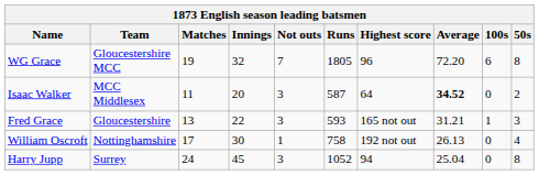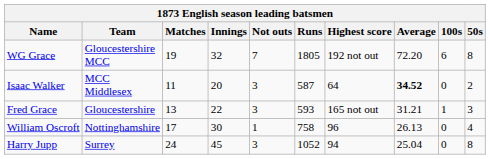 <table class="wikitable">
 <tr>
 <th bgcolor="#efefef" colspan="10">1873 English season leading batsmen</th>
 </tr>
 <tr bgcolor="#efefef">
 <th>Name</th>
 <th>Team</th>
 <th>Matches</th>
 <th>Innings</th>
 <th>Not outs</th>
 <th>Runs</th>
 <th>Highest score</th>
 <th>Average</th>
 <th>100s</th>
 <th>50s</th>
 </tr>
 <tr>
 <td><a href='#'>WG Grace</a></td>
 <td><a href='#'>Gloucestershire</a><br><a href='#'>MCC</a></td>
 <td>19</td>
 <td>32</td>
 <td>7</td>
 <td>1805</td>
-<td>96</td>
+<td>192 not out</td>
 <td>72.20</td>
 <td>6</td>
 <td>8</td>
 </tr>
 <tr>
 <td><a href='#'>Isaac Walker</a></td>
 <td><a href='#'>MCC</a><br><a href='#'>Middlesex</a></td>
 <td>11</td>
 <td>20</td>
 <td>3</td>
 <td>587</td>
 <td>64</td>
 <td><strong>34.52</strong></td>
 <td>0</td>
 <td>2</td>
 </tr>
 <tr>
 <td><a href='#'>Fred Grace</a></td>
 <td><a href='#'>Gloucestershire</a></td>
 <td>13</td>
 <td>22</td>
 <td>3</td>
 <td>593</td>
 <td>165 not out</td>
 <td>31.21</td>
 <td>1</td>
 <td>3</td>
 </tr>
 <tr>
 <td><a href='#'>William Oscroft</a></td>
 <td><a href='#'>Nottinghamshire</a></td>
 <td>17</td>
 <td>30</td>
 <td>1</td>
 <td>758</td>
-<td>192 not out</td>
+<td>96</td>
 <td>26.13</td>
 <td>0</td>
 <td>4</td>
 </tr>
 <tr>
 <td><a href='#'>Harry Jupp</a></td>
 <td><a href='#'>Surrey</a></td>
 <td>24</td>
 <td>45</td>
 <td>3</td>
 <td>1052</td>
 <td>94</td>
 <td>25.04</td>
 <td>0</td>
 <td>8</td>
 </tr>
 </table>
